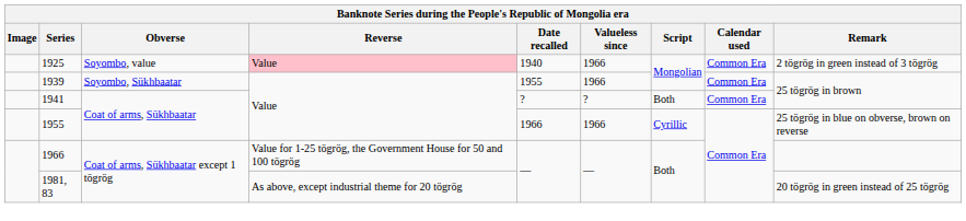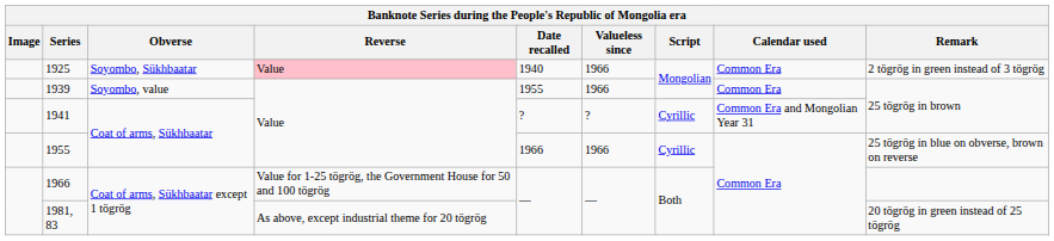 <table class="wikitable" style="font-size: 90%">
 <tr>
 <th colspan="9">Banknote Series during the People's Republic of Mongolia era </th>
 </tr>
 <tr>
 <th>Image</th>
 <th>Series</th>
 <th>Obverse</th>
 <th>Reverse</th>
 <th>Date recalled</th>
 <th>Valueless since</th>
 <th>Script</th>
 <th>Calendar used</th>
 <th>Remark</th>
 </tr>
 <tr>
 <td></td>
 <td>1925</td>
-<td><a href='#'>Soyombo</a>, value</td>
+<td><a href='#'>Soyombo</a>, <a href='#'>Sükhbaatar</a></td>
 <td style="background: pink;">Value</td>
 <td>1940</td>
 <td>1966</td>
 <td rowspan="2"><a href='#'>Mongolian</a></td>
 <td><a href='#'>Common Era</a></td>
 <td>2 tögrög in green instead of 3 tögrög</td>
 </tr>
 <tr>
 <td></td>
 <td>1939</td>
-<td><a href='#'>Soyombo</a>, <a href='#'>Sükhbaatar</a></td>
+<td><a href='#'>Soyombo</a>, value</td>
 <td rowspan="3">Value</td>
 <td>1955</td>
 <td>1966</td>
 <td><a href='#'>Common Era</a></td>
 <td rowspan="2">25 tögrög in brown</td>
 </tr>
 <tr>
 <td></td>
 <td>1941</td>
 <td rowspan="2"><a href='#'>Coat of arms</a>, <a href='#'>Sükhbaatar</a></td>
 <td>?</td>
 <td>?</td>
-<td>Both</td>
-<td><a href='#'>Common Era</a></td>
+<td><a href='#'>Cyrillic</a></td>
+<td><a href='#'>Common Era</a> and Mongolian Year 31</td>
 </tr>
 <tr>
 <td></td>
 <td>1955</td>
 <td>1966</td>
 <td>1966</td>
 <td><a href='#'>Cyrillic</a></td>
 <td rowspan="3"><a href='#'>Common Era</a></td>
 <td>25 tögrög in blue on obverse, brown on reverse</td>
 </tr>
 <tr>
 <td rowspan="2"></td>
 <td>1966</td>
 <td rowspan="2"><a href='#'>Coat of arms</a>, <a href='#'>Sükhbaatar</a> except 1 tögrög</td>
 <td>Value for 1-25 tögrög, the Government House for 50 and 100 tögrög</td>
 <td rowspan="2">—</td>
 <td rowspan="2">—</td>
 <td rowspan="2">Both</td>
 <td></td>
 </tr>
 <tr>
 <td>1981, 83</td>
 <td>As above, except industrial theme for 20 tögrög</td>
 <td>20 tögrög in green instead of 25 tögrög</td>
 </tr>
 </table>
